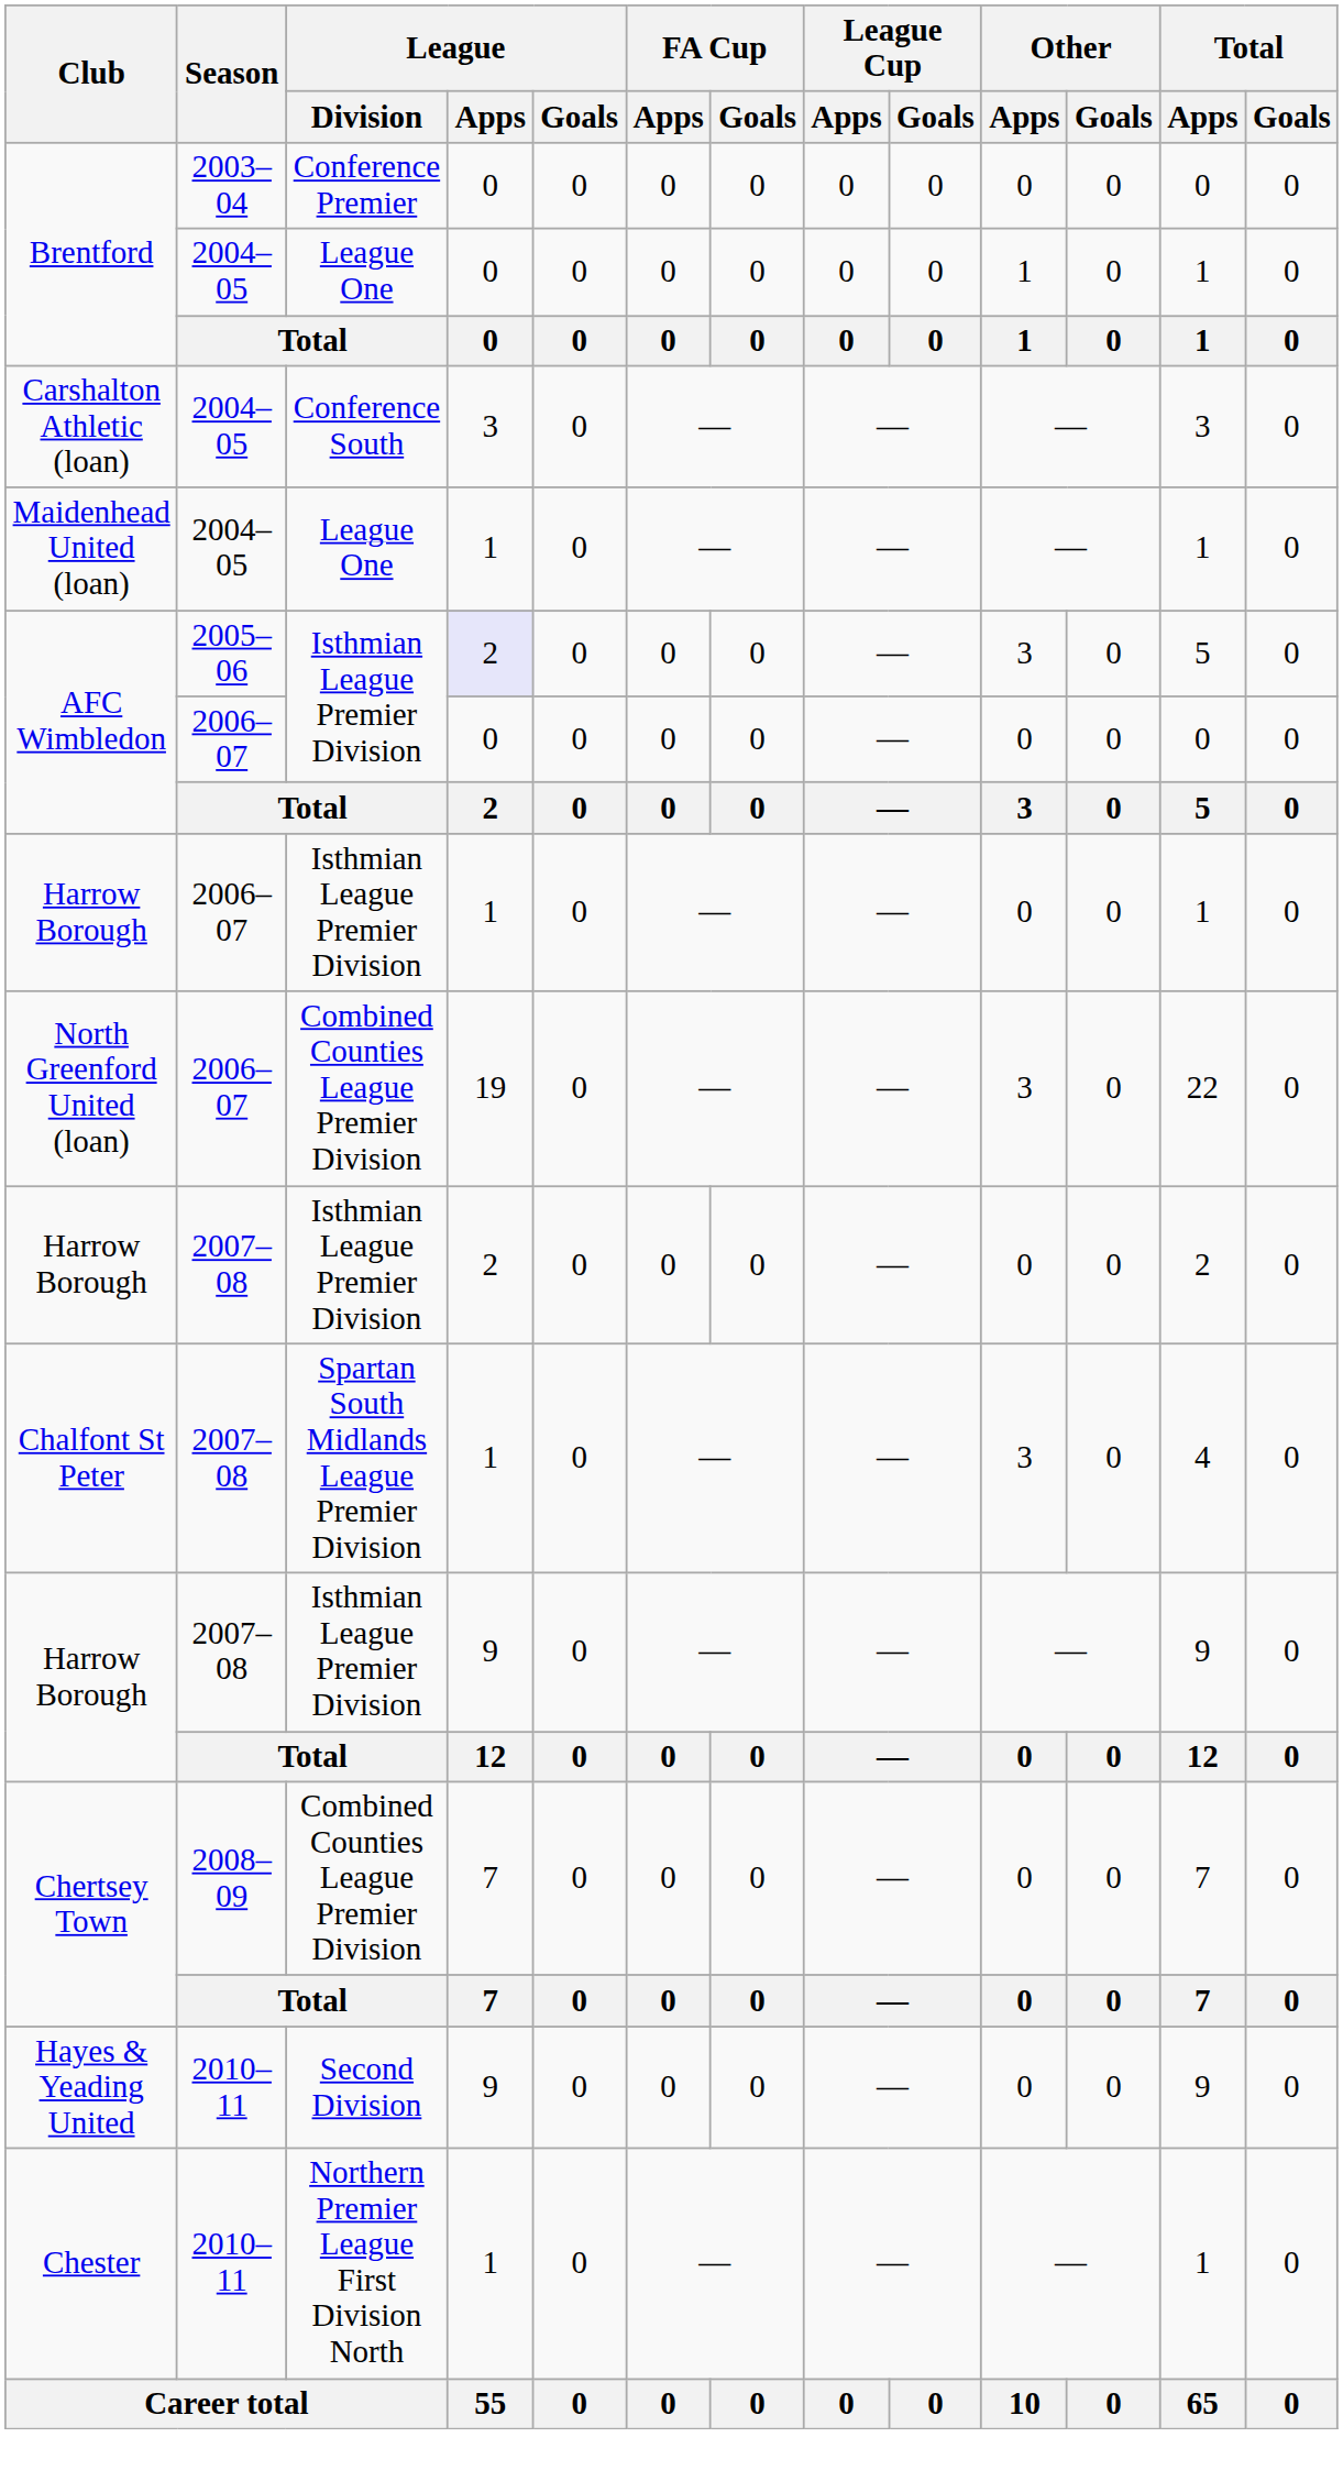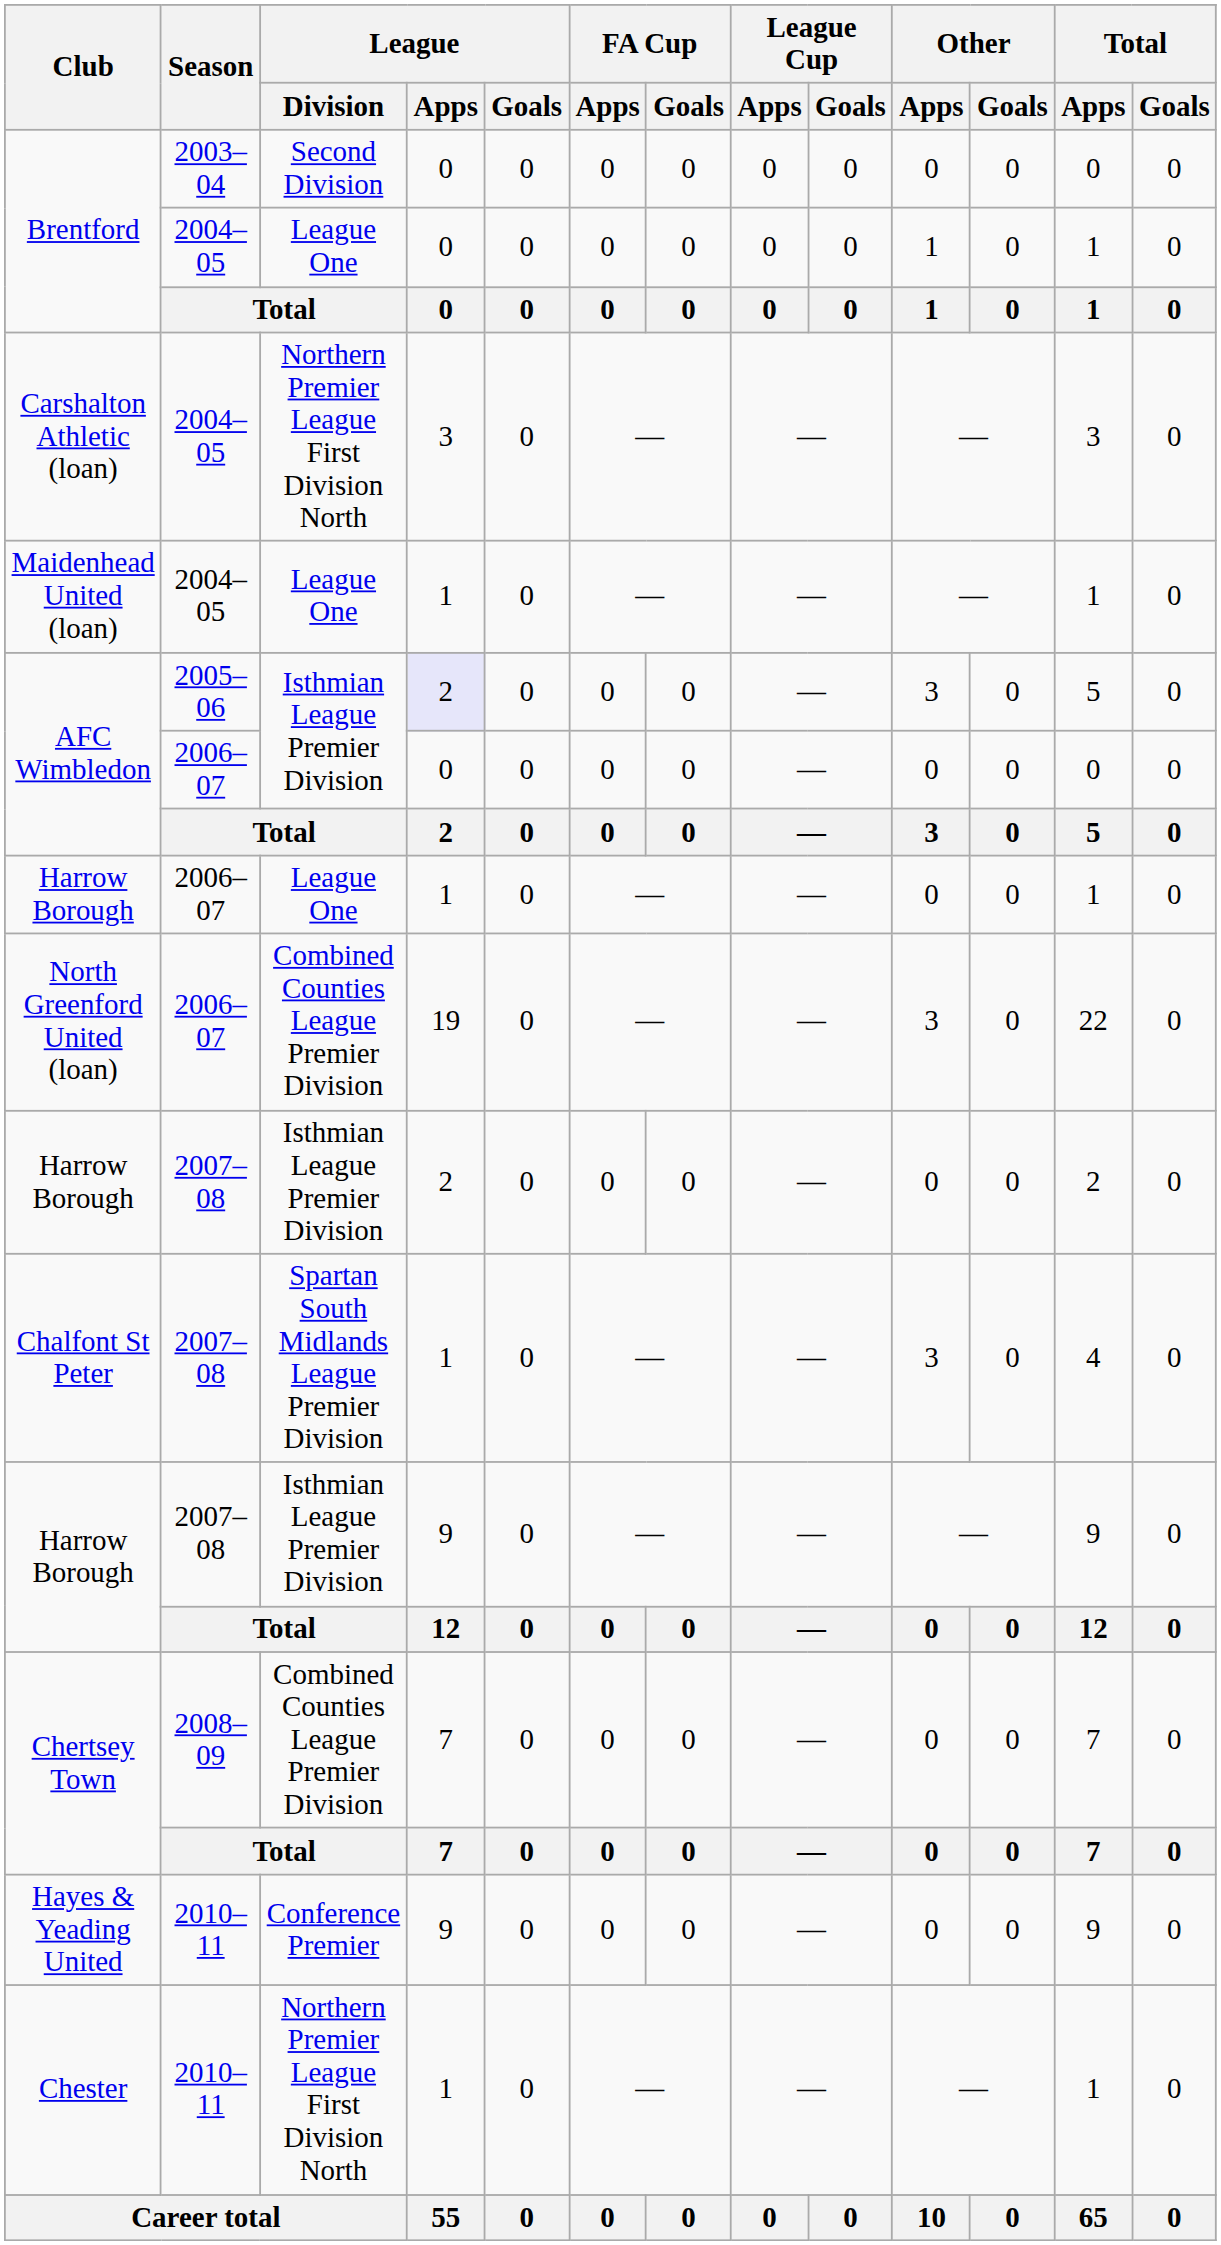 <table class="wikitable" style="text-align: center;">
 <tr>
 <th rowspan="2">Club</th>
 <th rowspan="2">Season</th>
 <th colspan="3">League</th>
 <th colspan="2">FA Cup</th>
 <th colspan="2">League Cup</th>
 <th colspan="2">Other</th>
 <th colspan="2">Total</th>
 </tr>
 <tr>
 <th>Division</th>
 <th>Apps</th>
 <th>Goals</th>
 <th>Apps</th>
 <th>Goals</th>
 <th>Apps</th>
 <th>Goals</th>
 <th>Apps</th>
 <th>Goals</th>
 <th>Apps</th>
 <th>Goals</th>
 </tr>
 <tr>
 <td rowspan="3"><a href='#'>Brentford</a></td>
 <td><a href='#'>2003–04</a></td>
-<td><a href='#'>Conference Premier</a></td>
+<td><a href='#'>Second Division</a></td>
 <td>0</td>
 <td>0</td>
 <td>0</td>
 <td>0</td>
 <td>0</td>
 <td>0</td>
 <td>0</td>
 <td>0</td>
 <td>0</td>
 <td>0</td>
 </tr>
 <tr>
 <td><a href='#'>2004–05</a></td>
 <td><a href='#'>League One</a></td>
 <td>0</td>
 <td>0</td>
 <td>0</td>
 <td>0</td>
 <td>0</td>
 <td>0</td>
 <td>1</td>
 <td>0</td>
 <td>1</td>
 <td>0</td>
 </tr>
 <tr>
 <th colspan="2">Total</th>
 <th>0</th>
 <th>0</th>
 <th>0</th>
 <th>0</th>
 <th>0</th>
 <th>0</th>
 <th>1</th>
 <th>0</th>
 <th>1</th>
 <th>0</th>
 </tr>
 <tr>
 <td><a href='#'>Carshalton Athletic</a> (loan)</td>
 <td><a href='#'>2004–05</a></td>
-<td><a href='#'>Conference South</a></td>
+<td><a href='#'>Northern Premier League</a> First Division North</td>
 <td>3</td>
 <td>0</td>
 <td colspan="2">—</td>
 <td colspan="2">—</td>
 <td colspan="2">—</td>
 <td>3</td>
 <td>0</td>
 </tr>
 <tr>
 <td><a href='#'>Maidenhead United</a> (loan)</td>
 <td>2004–05</td>
 <td><a href='#'>League One</a></td>
 <td>1</td>
 <td>0</td>
 <td colspan="2">—</td>
 <td colspan="2">—</td>
 <td colspan="2">—</td>
 <td>1</td>
 <td>0</td>
 </tr>
 <tr>
 <td rowspan="3"><a href='#'>AFC Wimbledon</a></td>
 <td><a href='#'>2005–06</a></td>
 <td rowspan="2"><a href='#'>Isthmian League</a> Premier Division</td>
 <td style="background: lavender;">2</td>
 <td>0</td>
 <td>0</td>
 <td>0</td>
 <td colspan="2">—</td>
 <td>3</td>
 <td>0</td>
 <td>5</td>
 <td>0</td>
 </tr>
 <tr>
 <td><a href='#'>2006–07</a></td>
 <td>0</td>
 <td>0</td>
 <td>0</td>
 <td>0</td>
 <td colspan="2">—</td>
 <td>0</td>
 <td>0</td>
 <td>0</td>
 <td>0</td>
 </tr>
 <tr>
 <th colspan="2">Total</th>
 <th>2</th>
 <th>0</th>
 <th>0</th>
 <th>0</th>
 <th colspan="2">—</th>
 <th>3</th>
 <th>0</th>
 <th>5</th>
 <th>0</th>
 </tr>
 <tr>
 <td><a href='#'>Harrow Borough</a></td>
 <td>2006–07</td>
-<td>Isthmian League Premier Division</td>
+<td><a href='#'>League One</a></td>
 <td>1</td>
 <td>0</td>
 <td colspan="2">—</td>
 <td colspan="2">—</td>
 <td>0</td>
 <td>0</td>
 <td>1</td>
 <td>0</td>
 </tr>
 <tr>
 <td><a href='#'>North Greenford United</a> (loan)</td>
 <td><a href='#'>2006–07</a></td>
 <td><a href='#'>Combined Counties League</a> Premier Division</td>
 <td>19</td>
 <td>0</td>
 <td colspan="2">—</td>
 <td colspan="2">—</td>
 <td>3</td>
 <td>0</td>
 <td>22</td>
 <td>0</td>
 </tr>
 <tr>
 <td>Harrow Borough</td>
 <td><a href='#'>2007–08</a></td>
 <td>Isthmian League Premier Division</td>
 <td>2</td>
 <td>0</td>
 <td>0</td>
 <td>0</td>
 <td colspan="2">—</td>
 <td>0</td>
 <td>0</td>
 <td>2</td>
 <td>0</td>
 </tr>
 <tr>
 <td><a href='#'>Chalfont St Peter</a></td>
 <td><a href='#'>2007–08</a></td>
 <td><a href='#'>Spartan South Midlands League</a> Premier Division</td>
 <td>1</td>
 <td>0</td>
 <td colspan="2">—</td>
 <td colspan="2">—</td>
 <td>3</td>
 <td>0</td>
 <td>4</td>
 <td>0</td>
 </tr>
 <tr>
 <td rowspan="2">Harrow Borough</td>
 <td>2007–08</td>
 <td>Isthmian League Premier Division</td>
 <td>9</td>
 <td>0</td>
 <td colspan="2">—</td>
 <td colspan="2">—</td>
 <td colspan="2">—</td>
 <td>9</td>
 <td>0</td>
 </tr>
 <tr>
 <th colspan="2">Total</th>
 <th>12</th>
 <th>0</th>
 <th>0</th>
 <th>0</th>
 <th colspan="2">—</th>
 <th>0</th>
 <th>0</th>
 <th>12</th>
 <th>0</th>
 </tr>
 <tr>
 <td rowspan="2"><a href='#'>Chertsey Town</a></td>
 <td><a href='#'>2008–09</a></td>
 <td>Combined Counties League Premier Division</td>
 <td>7</td>
 <td>0</td>
 <td>0</td>
 <td>0</td>
 <td colspan="2">—</td>
 <td>0</td>
 <td>0</td>
 <td>7</td>
 <td>0</td>
 </tr>
 <tr>
 <th colspan="2">Total</th>
 <th>7</th>
 <th>0</th>
 <th>0</th>
 <th>0</th>
 <th colspan="2">—</th>
 <th>0</th>
 <th>0</th>
 <th>7</th>
 <th>0</th>
 </tr>
 <tr>
 <td><a href='#'>Hayes & Yeading United</a></td>
 <td><a href='#'>2010–11</a></td>
-<td><a href='#'>Second Division</a></td>
+<td><a href='#'>Conference Premier</a></td>
 <td>9</td>
 <td>0</td>
 <td>0</td>
 <td>0</td>
 <td colspan="2">—</td>
 <td>0</td>
 <td>0</td>
 <td>9</td>
 <td>0</td>
 </tr>
 <tr>
 <td><a href='#'>Chester</a></td>
 <td><a href='#'>2010–11</a></td>
 <td><a href='#'>Northern Premier League</a> First Division North</td>
 <td>1</td>
 <td>0</td>
 <td colspan="2">—</td>
 <td colspan="2">—</td>
 <td colspan="2">—</td>
 <td>1</td>
 <td>0</td>
 </tr>
 <tr>
 <th colspan="3">Career total</th>
 <th>55</th>
 <th>0</th>
 <th>0</th>
 <th>0</th>
 <th>0</th>
 <th>0</th>
 <th>10</th>
 <th>0</th>
 <th>65</th>
 <th>0</th>
 </tr>
 </table>
